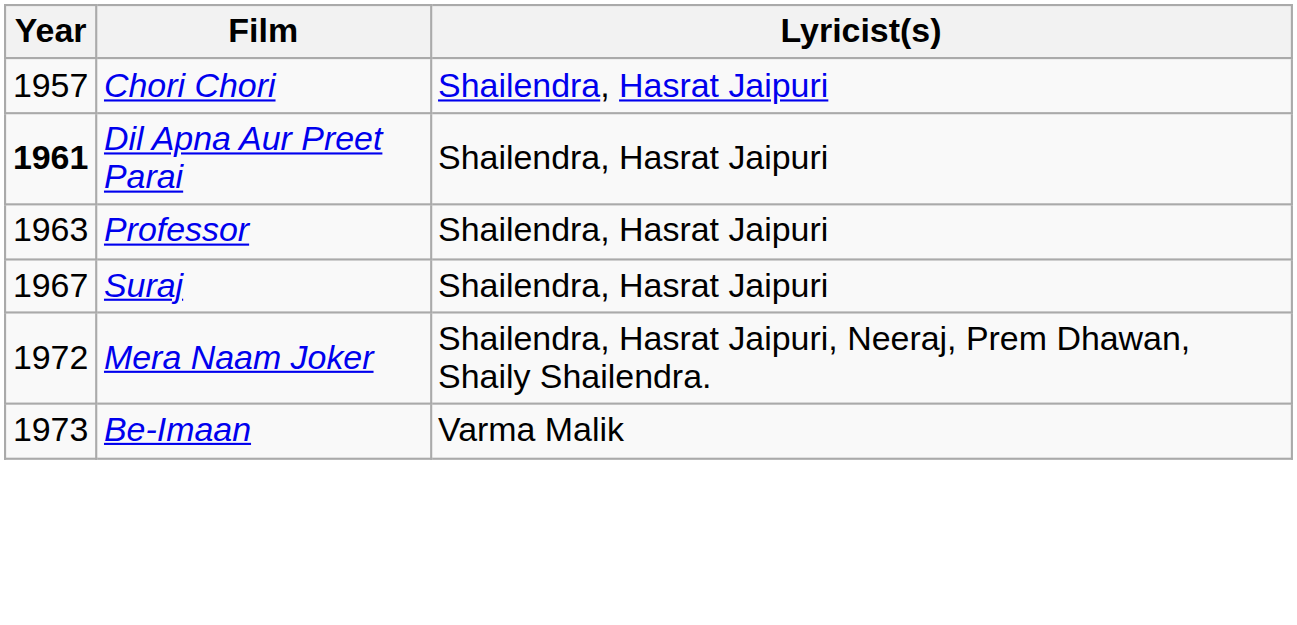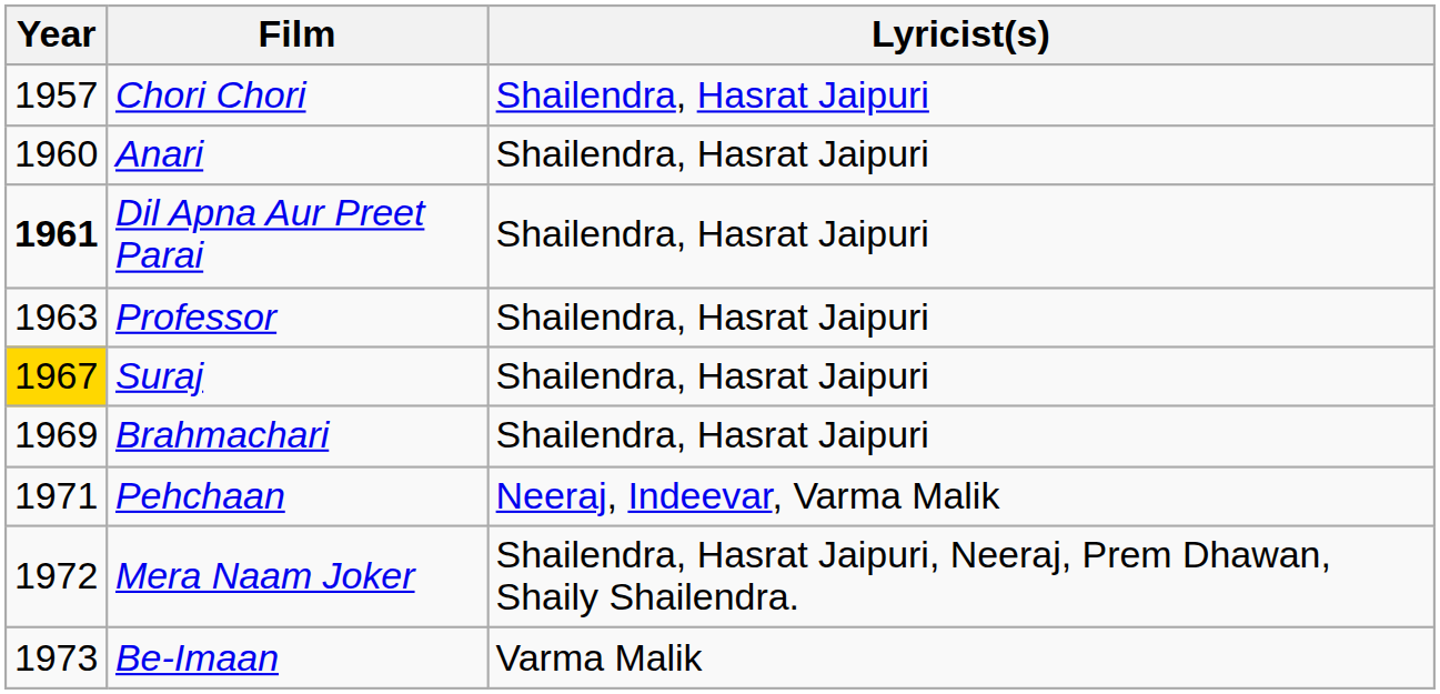 <table class="wikitable sortable">
 <tr>
 <th>Year</th>
 <th>Film</th>
 <th>Lyricist(s)</th>
 </tr>
 <tr>
 <td>1957</td>
 <td><em><a href='#'>Chori Chori</a></em></td>
 <td><a href='#'>Shailendra</a>, <a href='#'>Hasrat Jaipuri</a></td>
 </tr>
 <tr>
+<td>1960</td>
+<td><em><a href='#'>Anari</a></em></td>
+<td>Shailendra, Hasrat Jaipuri</td>
+</tr>
+<tr>
 <td><strong>1961</strong></td>
 <td><em><a href='#'>Dil Apna Aur Preet Parai</a></em></td>
 <td>Shailendra, Hasrat Jaipuri</td>
 </tr>
 <tr>
 <td>1963</td>
 <td><em><a href='#'>Professor</a></em></td>
 <td>Shailendra, Hasrat Jaipuri</td>
 </tr>
 <tr>
-<td>1967</td>
+<td style="background: gold;">1967</td>
 <td><em><a href='#'>Suraj</a></em></td>
 <td>Shailendra, Hasrat Jaipuri</td>
+</tr>
+<tr>
+<td>1969</td>
+<td><em><a href='#'>Brahmachari</a></em></td>
+<td>Shailendra, Hasrat Jaipuri</td>
+</tr>
+<tr>
+<td>1971</td>
+<td><em><a href='#'>Pehchaan</a></em></td>
+<td><a href='#'>Neeraj</a>, <a href='#'>Indeevar</a>, Varma Malik</td>
 </tr>
 <tr>
 <td>1972</td>
 <td><em><a href='#'>Mera Naam Joker</a></em></td>
 <td>Shailendra, Hasrat Jaipuri, Neeraj, Prem Dhawan, Shaily Shailendra.</td>
 </tr>
 <tr>
 <td>1973</td>
 <td><em><a href='#'>Be-Imaan</a></em></td>
 <td>Varma Malik</td>
 </tr>
 </table>
